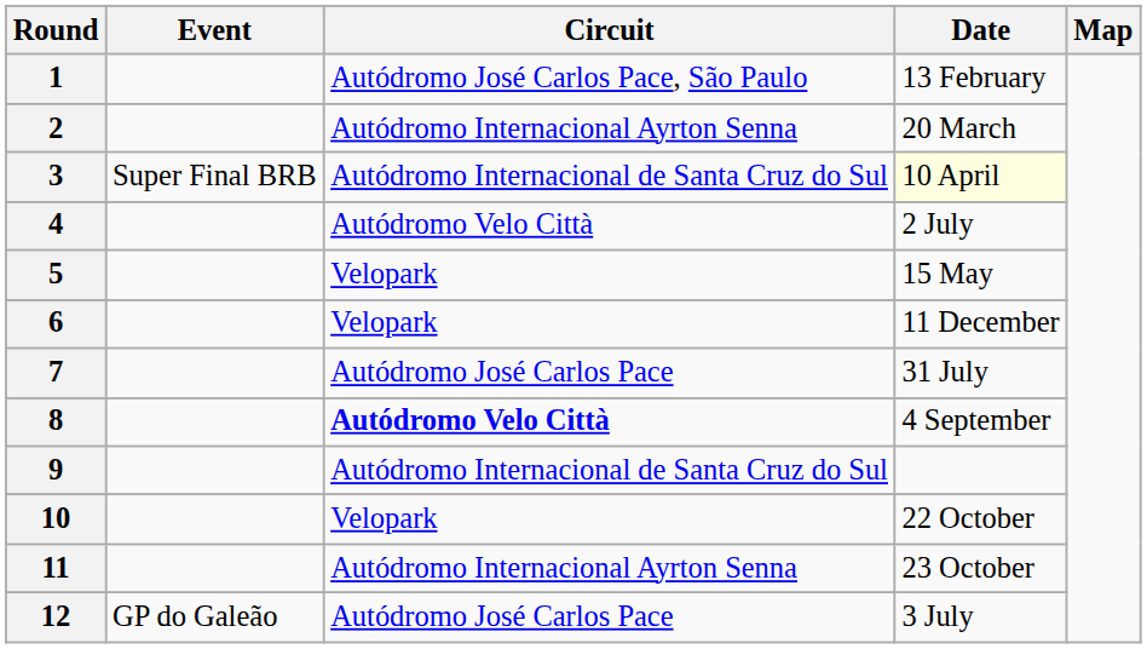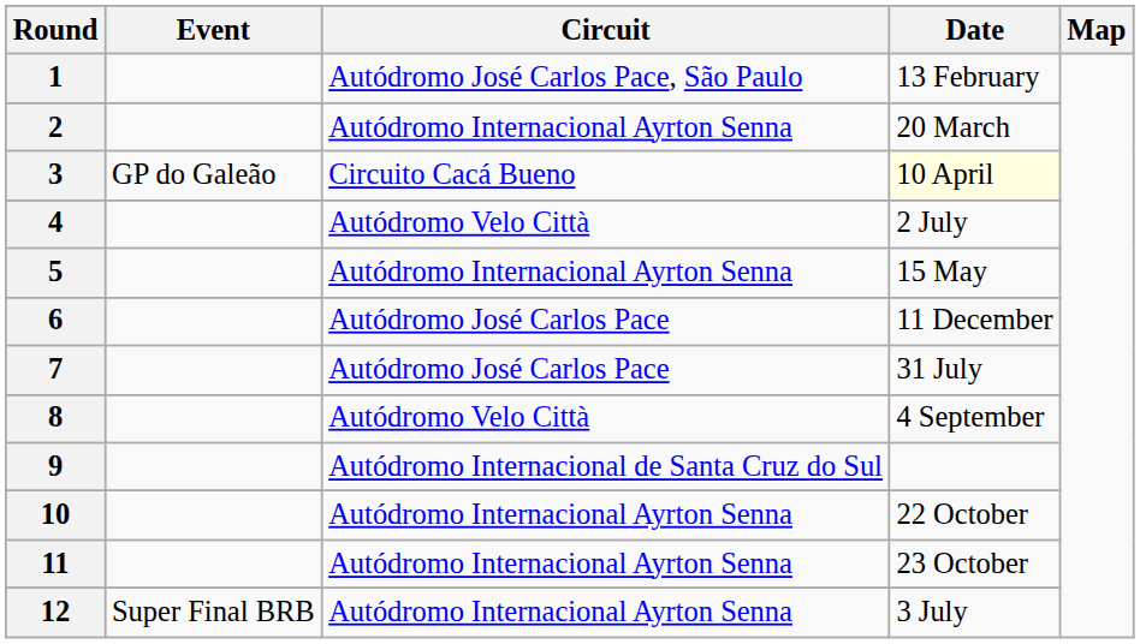 <table class="wikitable" style="font-size: 85%;">
 <tr>
 <th>Round</th>
 <th>Event</th>
 <th>Circuit</th>
 <th>Date</th>
 <th>Map</th>
 </tr>
 <tr>
 <th>1</th>
 <td></td>
 <td><a href='#'>Autódromo José Carlos Pace</a>, <a href='#'>São Paulo</a></td>
 <td>13 February</td>
 <td rowspan=12></td>
 </tr>
 <tr>
 <th>2</th>
 <td></td>
 <td>  <a href='#'>Autódromo Internacional Ayrton Senna</a> <br></td>
 <td>20 March</td>
 </tr>
 <tr>
 <th>3</th>
-<td>Super Final BRB</td>
-<td> <a href='#'>Autódromo Internacional de Santa Cruz do Sul</a><br></td>
+<td>GP do Galeão</td>
+<td> <a href='#'>Circuito Cacá Bueno</a><br></td>
 <td style="background: lightyellow;">10 April</td>
 </tr>
 <tr>
 <th>4</th>
 <td></td>
 <td> <a href='#'>Autódromo Velo Città</a><br></td>
 <td>2 July</td>
 </tr>
 <tr>
 <th>5</th>
 <td></td>
-<td> <a href='#'>Velopark</a><br></td>
+<td>  <a href='#'>Autódromo Internacional Ayrton Senna</a> <br></td>
 <td>15 May</td>
 </tr>
 <tr>
 <th>6</th>
 <td></td>
-<td> <a href='#'>Velopark</a><br></td>
+<td> <a href='#'>Autódromo José Carlos Pace</a><br></td>
 <td>11 December</td>
 </tr>
 <tr>
 <th>7</th>
 <td></td>
 <td> <a href='#'>Autódromo José Carlos Pace</a><br></td>
 <td>31 July</td>
 </tr>
 <tr>
 <th>8</th>
 <td></td>
-<td><strong> <a href='#'>Autódromo Velo Città</a><br></strong></td>
+<td> <a href='#'>Autódromo Velo Città</a><br></td>
 <td>4 September</td>
 </tr>
 <tr>
 <th>9</th>
 <td></td>
 <td> <a href='#'>Autódromo Internacional de Santa Cruz do Sul</a><br></td>
 <td></td>
 </tr>
 <tr>
 <th>10</th>
 <td></td>
-<td> <a href='#'>Velopark</a><br></td>
+<td>  <a href='#'>Autódromo Internacional Ayrton Senna</a> <br></td>
 <td>22 October</td>
 </tr>
 <tr>
 <th>11</th>
 <td></td>
 <td>  <a href='#'>Autódromo Internacional Ayrton Senna</a> <br></td>
 <td>23 October</td>
 </tr>
 <tr>
 <th>12</th>
-<td>GP do Galeão</td>
-<td> <a href='#'>Autódromo José Carlos Pace</a><br></td>
+<td>Super Final BRB</td>
+<td>  <a href='#'>Autódromo Internacional Ayrton Senna</a> <br></td>
 <td>3 July</td>
 </tr>
 </table>
